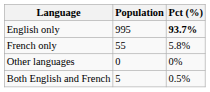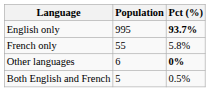 <table class="wikitable">
 <tr>
 <th>Language</th>
 <th>Population</th>
 <th>Pct (%)</th>
 </tr>
 <tr>
 <td>English only</td>
 <td>995</td>
 <td><strong>93.7%</strong></td>
 </tr>
 <tr>
 <td>French only</td>
 <td>55</td>
 <td>5.8%</td>
 </tr>
 <tr>
 <td>Other languages</td>
-<td>0</td>
-<td>0%</td>
+<td>6</td>
+<td><strong>0%</strong></td>
 </tr>
 <tr>
 <td>Both English and French</td>
 <td>5</td>
 <td>0.5%</td>
 </tr>
 </table>
